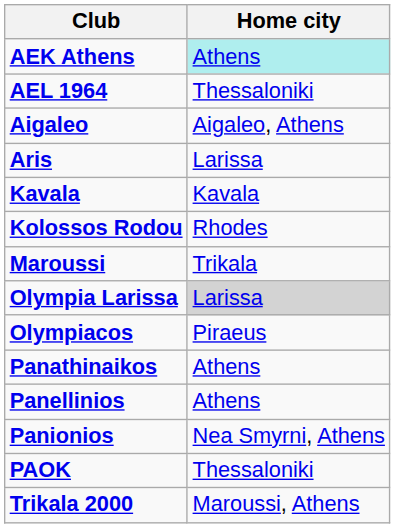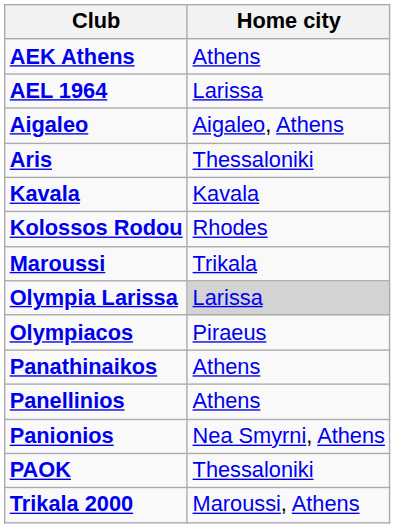 <table class="wikitable">
 <tr>
 <th>Club</th>
 <th>Home city</th>
 </tr>
 <tr>
 <td align="left"><strong><a href='#'>AEK Athens</a></strong></td>
-<td style="background: paleturquoise;"><a href='#'>Athens</a></td>
+<td><a href='#'>Athens</a></td>
 </tr>
 <tr>
 <td align="left"><strong><a href='#'>AEL 1964</a></strong></td>
-<td><a href='#'>Thessaloniki</a></td>
+<td><a href='#'>Larissa</a></td>
 </tr>
 <tr>
 <td align="left"><strong><a href='#'>Aigaleo</a></strong></td>
 <td><a href='#'>Aigaleo</a>, <a href='#'>Athens</a></td>
 </tr>
 <tr>
 <td align="left"><strong><a href='#'>Aris</a></strong></td>
-<td><a href='#'>Larissa</a></td>
+<td><a href='#'>Thessaloniki</a></td>
 </tr>
 <tr>
 <td align="left"><strong><a href='#'>Kavala</a></strong></td>
 <td><a href='#'>Kavala</a></td>
 </tr>
 <tr>
 <td align="left"><strong><a href='#'>Kolossos Rodou</a></strong></td>
 <td><a href='#'>Rhodes</a></td>
 </tr>
 <tr>
 <td align="left"><strong><a href='#'>Maroussi</a></strong></td>
 <td><a href='#'>Trikala</a></td>
 </tr>
 <tr>
 <td align="left"><strong><a href='#'>Olympia Larissa</a></strong></td>
 <td style="background: lightgrey;"><a href='#'>Larissa</a></td>
 </tr>
 <tr>
 <td align="left"><strong><a href='#'>Olympiacos</a></strong></td>
 <td><a href='#'>Piraeus</a></td>
 </tr>
 <tr>
 <td align="left"><strong><a href='#'>Panathinaikos</a></strong></td>
 <td><a href='#'>Athens</a></td>
 </tr>
 <tr>
 <td align="left"><strong><a href='#'>Panellinios</a></strong></td>
 <td><a href='#'>Athens</a></td>
 </tr>
 <tr>
 <td align="left"><strong><a href='#'>Panionios</a></strong></td>
 <td><a href='#'>Nea Smyrni</a>, <a href='#'>Athens</a></td>
 </tr>
 <tr>
 <td align="left"><strong><a href='#'>PAOK</a></strong></td>
 <td><a href='#'>Thessaloniki</a></td>
 </tr>
 <tr>
 <td align="left"><strong><a href='#'>Trikala 2000</a></strong></td>
 <td><a href='#'>Maroussi</a>, <a href='#'>Athens</a></td>
 </tr>
 </table>
